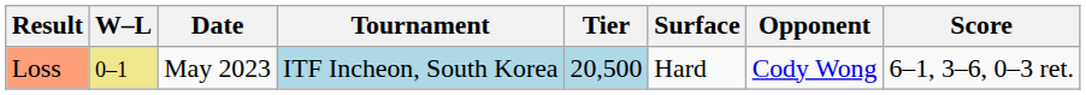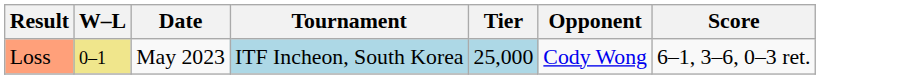 <table class="sortable wikitable">
 <tr>
 <th>Result</th>
 <th class="unsortable">W–L</th>
 <th>Date</th>
 <th>Tournament</th>
 <th>Tier</th>
-<th>Surface</th>
 <th>Opponent</th>
 <th class="unsortable">Score</th>
 </tr>
 <tr>
 <td style="background:#ffa07a;">Loss</td>
 <td style="background: khaki;"><small>0–1</small></td>
 <td>May 2023</td>
 <td style="background:lightblue;">ITF Incheon, South Korea</td>
-<td style="background:lightblue;">20,500</td>
-<td>Hard</td>
+<td style="background:lightblue;">25,000</td>
 <td> <a href='#'>Cody Wong</a></td>
 <td>6–1, 3–6, 0–3 ret.</td>
 </tr>
 </table>
